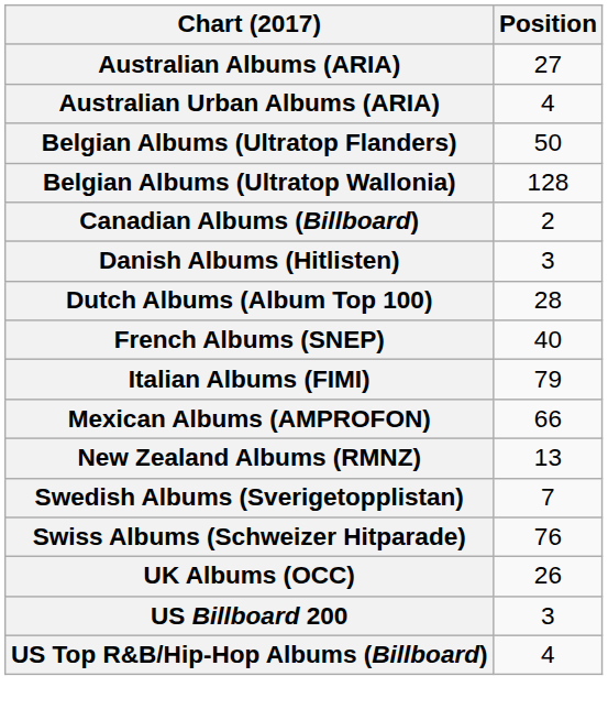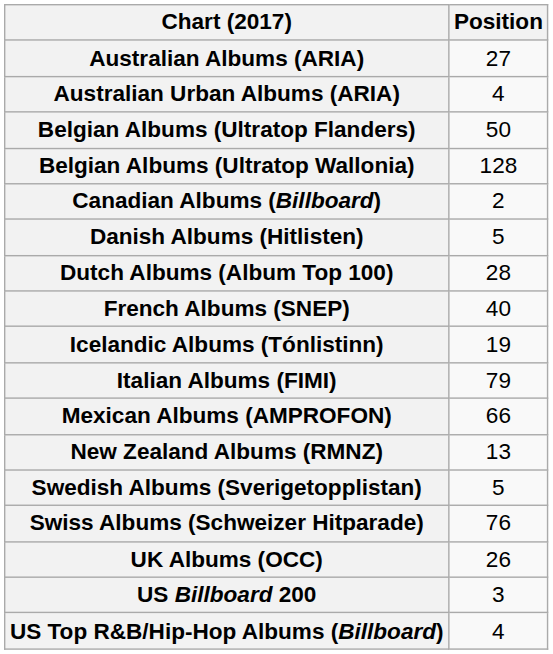 <table class="wikitable sortable plainrowheaders" style="text-align:center">
 <tr>
 <th scope="col">Chart (2017)</th>
 <th scope="col">Position</th>
 </tr>
 <tr>
 <th scope="row">Australian Albums (ARIA)</th>
 <td>27</td>
 </tr>
 <tr>
 <th scope="row">Australian Urban Albums (ARIA)</th>
 <td>4</td>
 </tr>
 <tr>
 <th scope="row">Belgian Albums (Ultratop Flanders)</th>
 <td>50</td>
 </tr>
 <tr>
 <th scope="row">Belgian Albums (Ultratop Wallonia)</th>
 <td>128</td>
 </tr>
 <tr>
 <th scope="row">Canadian Albums (<em>Billboard</em>)</th>
 <td>2</td>
 </tr>
 <tr>
 <th scope="row">Danish Albums (Hitlisten)</th>
-<td>3</td>
+<td>5</td>
 </tr>
 <tr>
 <th scope="row">Dutch Albums (Album Top 100)</th>
 <td>28</td>
 </tr>
 <tr>
 <th scope="row">French Albums (SNEP)</th>
 <td>40</td>
+</tr>
+<tr>
+<th scope="row">Icelandic Albums (Tónlistinn)</th>
+<td>19</td>
 </tr>
 <tr>
 <th scope="row">Italian Albums (FIMI)</th>
 <td>79</td>
 </tr>
 <tr>
 <th scope="row">Mexican Albums (AMPROFON)</th>
 <td>66</td>
 </tr>
 <tr>
 <th scope="row">New Zealand Albums (RMNZ)</th>
 <td>13</td>
 </tr>
 <tr>
 <th scope="row">Swedish Albums (Sverigetopplistan)</th>
-<td>7</td>
+<td>5</td>
 </tr>
 <tr>
 <th scope="row">Swiss Albums (Schweizer Hitparade)</th>
 <td>76</td>
 </tr>
 <tr>
 <th scope="row">UK Albums (OCC)</th>
 <td>26</td>
 </tr>
 <tr>
 <th scope="row">US <em>Billboard</em> 200</th>
 <td>3</td>
 </tr>
 <tr>
 <th scope="row">US Top R&B/Hip-Hop Albums (<em>Billboard</em>)</th>
 <td>4</td>
 </tr>
 </table>
